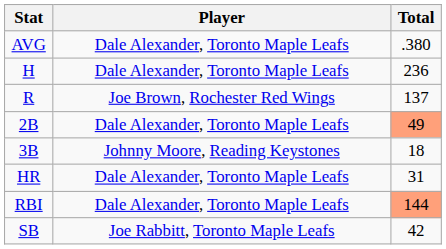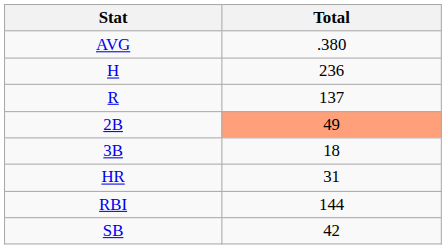 <table class="wikitable" width="33%" style="text-align:center;">
 <tr>
 <th width="5%">Stat</th>
-<th width="60%">Player</th>
 <th width="5%">Total</th>
 </tr>
 <tr>
 <td><a href='#'>AVG</a></td>
-<td><a href='#'>Dale Alexander</a>, <a href='#'>Toronto Maple Leafs</a></td>
 <td>.380</td>
 </tr>
 <tr>
 <td><a href='#'>H</a></td>
-<td><a href='#'>Dale Alexander</a>, <a href='#'>Toronto Maple Leafs</a></td>
 <td>236</td>
 </tr>
 <tr>
 <td><a href='#'>R</a></td>
-<td><a href='#'>Joe Brown</a>, <a href='#'>Rochester Red Wings</a></td>
 <td>137</td>
 </tr>
 <tr>
 <td><a href='#'>2B</a></td>
-<td><a href='#'>Dale Alexander</a>, <a href='#'>Toronto Maple Leafs</a></td>
 <td style="background: lightsalmon;">49</td>
 </tr>
 <tr>
 <td><a href='#'>3B</a></td>
-<td><a href='#'>Johnny Moore</a>, <a href='#'>Reading Keystones</a></td>
 <td>18</td>
 </tr>
 <tr>
 <td><a href='#'>HR</a></td>
-<td><a href='#'>Dale Alexander</a>, <a href='#'>Toronto Maple Leafs</a></td>
 <td>31</td>
 </tr>
 <tr>
 <td><a href='#'>RBI</a></td>
-<td><a href='#'>Dale Alexander</a>, <a href='#'>Toronto Maple Leafs</a></td>
-<td style="background: lightsalmon;">144</td>
+<td>144</td>
 </tr>
 <tr>
 <td><a href='#'>SB</a></td>
-<td><a href='#'>Joe Rabbitt</a>, <a href='#'>Toronto Maple Leafs</a></td>
 <td>42</td>
 </tr>
 </table>
